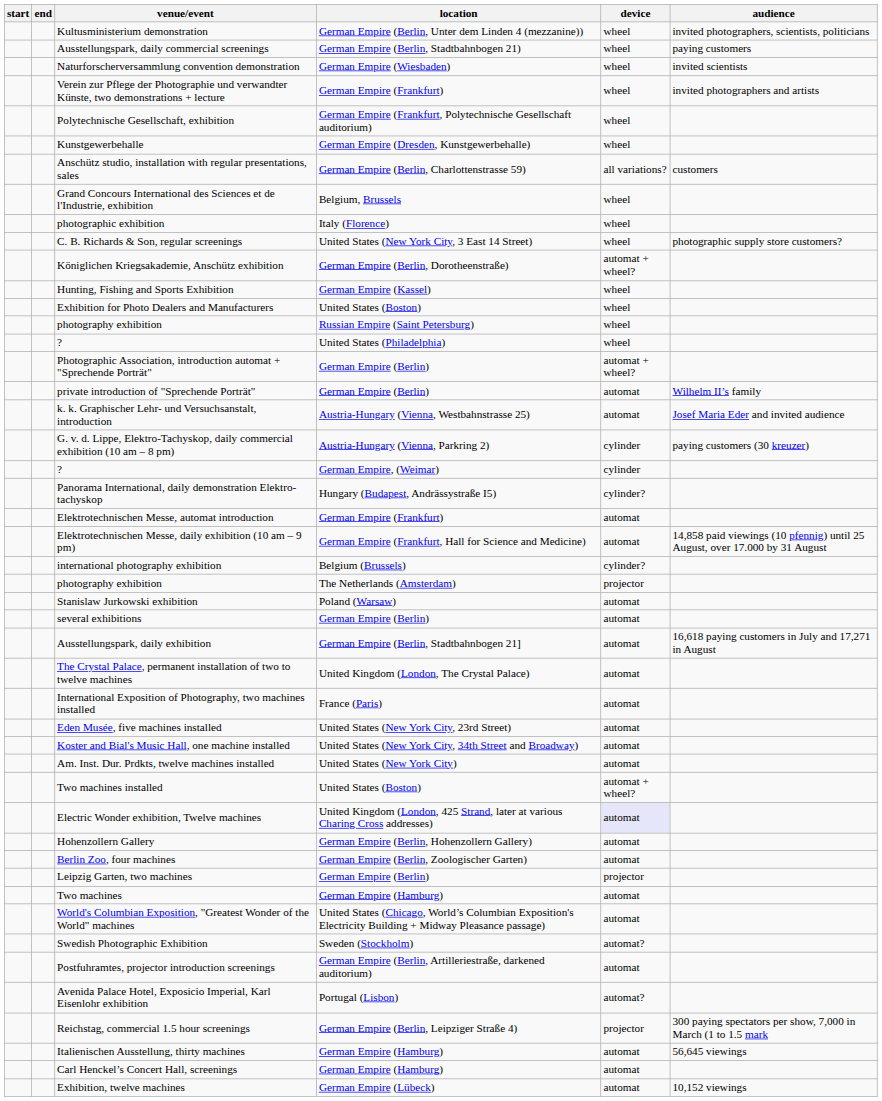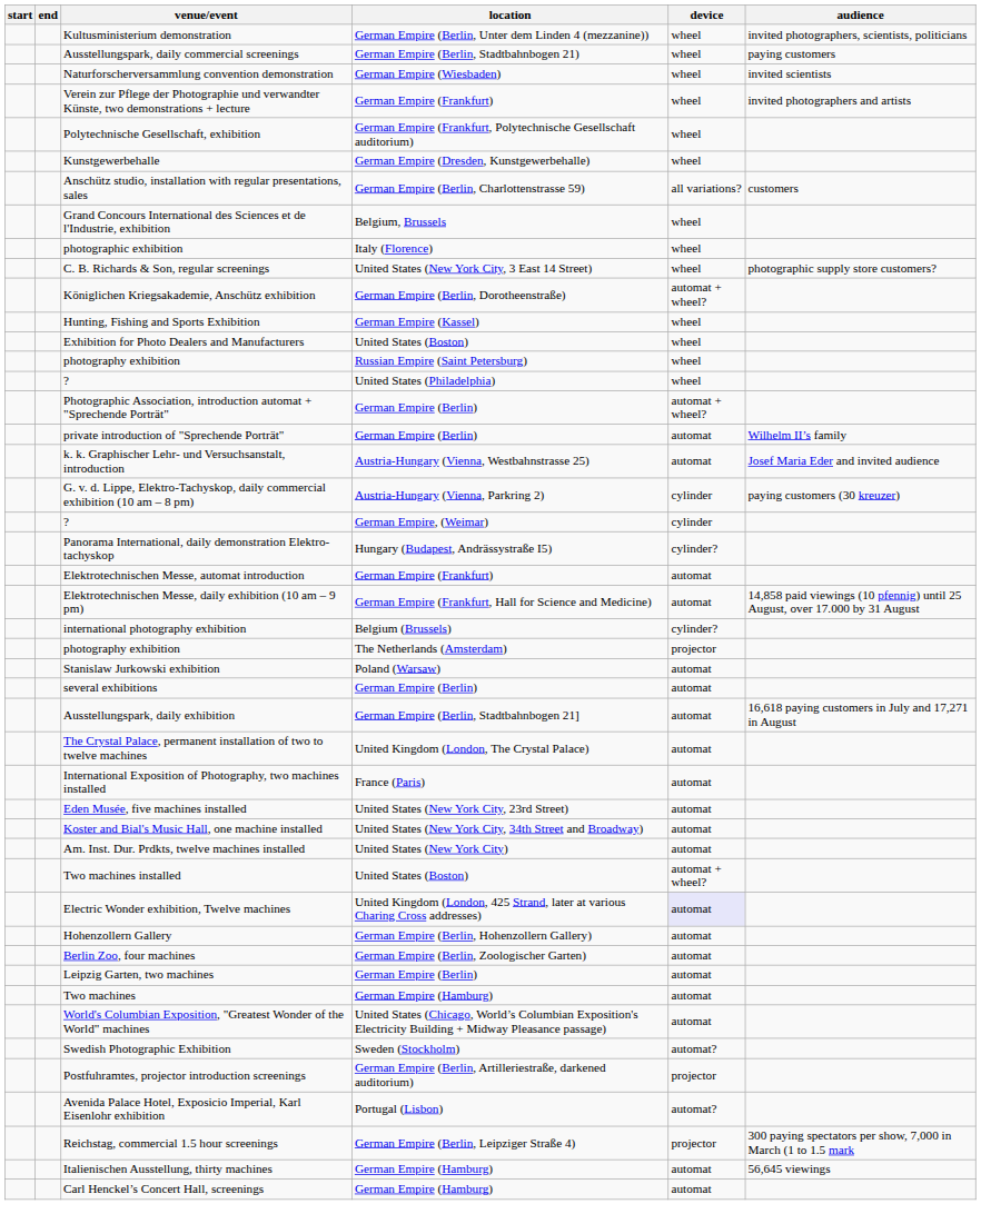 <table class="wikitable sortable">
 <tr>
 <th>start</th>
 <th>end</th>
 <th>venue/event</th>
 <th>location</th>
 <th>device</th>
 <th>audience</th>
 </tr>
 <tr>
 <td></td>
 <td></td>
 <td>Kultusministerium demonstration</td>
 <td><a href='#'>German Empire</a> (<a href='#'>Berlin</a>, Unter dem Linden 4 (mezzanine))</td>
 <td>wheel</td>
 <td>invited photographers, scientists, politicians</td>
 </tr>
 <tr>
 <td></td>
 <td></td>
 <td>Ausstellungspark, daily commercial screenings</td>
 <td><a href='#'>German Empire</a> (<a href='#'>Berlin</a>, Stadtbahnbogen 21)</td>
 <td>wheel</td>
 <td>paying customers</td>
 </tr>
 <tr>
 <td></td>
 <td></td>
 <td>Naturforscherversammlung convention demonstration</td>
 <td><a href='#'>German Empire</a> (<a href='#'>Wiesbaden</a>)</td>
 <td>wheel</td>
 <td>invited scientists</td>
 </tr>
 <tr>
 <td></td>
 <td></td>
 <td>Verein zur Pflege der Photographie und verwandter Künste, two demonstrations + lecture</td>
 <td><a href='#'>German Empire</a> (<a href='#'>Frankfurt</a>)</td>
 <td>wheel</td>
 <td>invited photographers and artists</td>
 </tr>
 <tr>
 <td></td>
 <td></td>
 <td>Polytechnische Gesellschaft, exhibition</td>
 <td><a href='#'>German Empire</a> (<a href='#'>Frankfurt</a>, Polytechnische Gesellschaft auditorium)</td>
 <td>wheel</td>
 <td></td>
 </tr>
 <tr>
 <td></td>
 <td></td>
 <td>Kunstgewerbehalle</td>
 <td><a href='#'>German Empire</a> (<a href='#'>Dresden</a>, Kunstgewerbehalle)</td>
 <td>wheel</td>
 <td></td>
 </tr>
 <tr>
 <td></td>
 <td></td>
 <td>Anschütz studio, installation with regular presentations, sales</td>
 <td><a href='#'>German Empire</a> (<a href='#'>Berlin</a>, Charlottenstrasse 59)</td>
 <td>all variations?</td>
 <td>customers</td>
 </tr>
 <tr>
 <td></td>
 <td></td>
 <td>Grand Concours International des Sciences et de l'Industrie, exhibition</td>
 <td>Belgium, <a href='#'>Brussels</a></td>
 <td>wheel</td>
 <td></td>
 </tr>
 <tr>
 <td></td>
 <td></td>
 <td>photographic exhibition</td>
 <td>Italy (<a href='#'>Florence</a>)</td>
 <td>wheel</td>
 <td></td>
 </tr>
 <tr>
 <td></td>
 <td></td>
 <td>C. B. Richards & Son, regular screenings</td>
 <td>United States (<a href='#'>New York City</a>, 3 East 14 Street)</td>
 <td>wheel</td>
 <td>photographic supply store customers?</td>
 </tr>
 <tr>
 <td></td>
 <td></td>
 <td>Königlichen Kriegsakademie, Anschütz exhibition</td>
 <td><a href='#'>German Empire</a> (<a href='#'>Berlin</a>, Dorotheenstraße)</td>
 <td>automat + wheel?</td>
 <td></td>
 </tr>
 <tr>
 <td></td>
 <td></td>
 <td>Hunting, Fishing and Sports Exhibition</td>
 <td><a href='#'>German Empire</a> (<a href='#'>Kassel</a>)</td>
 <td>wheel</td>
 <td></td>
 </tr>
 <tr>
 <td></td>
 <td></td>
 <td>Exhibition for Photo Dealers and Manufacturers</td>
 <td>United States (<a href='#'>Boston</a>)</td>
 <td>wheel</td>
 <td></td>
 </tr>
 <tr>
 <td></td>
 <td></td>
 <td>photography exhibition</td>
 <td><a href='#'>Russian Empire</a> (<a href='#'>Saint Petersburg</a>)</td>
 <td>wheel</td>
 <td></td>
 </tr>
 <tr>
 <td></td>
 <td></td>
 <td>?</td>
 <td>United States (<a href='#'>Philadelphia</a>)</td>
 <td>wheel</td>
 <td></td>
 </tr>
 <tr>
 <td></td>
 <td></td>
 <td>Photographic Association, introduction automat + "Sprechende Porträt"</td>
 <td><a href='#'>German Empire</a> (<a href='#'>Berlin</a>)</td>
 <td>automat + wheel?</td>
 <td></td>
 </tr>
 <tr>
 <td></td>
 <td></td>
 <td>private introduction of "Sprechende Porträt"</td>
 <td><a href='#'>German Empire</a> (<a href='#'>Berlin</a>)</td>
 <td>automat</td>
 <td><a href='#'>Wilhelm II’s</a> family</td>
 </tr>
 <tr>
 <td></td>
 <td></td>
 <td>k. k. Graphischer Lehr- und Versuchsanstalt, introduction</td>
 <td><a href='#'>Austria-Hungary</a> (<a href='#'>Vienna</a>, Westbahnstrasse 25)</td>
 <td>automat</td>
 <td><a href='#'>Josef Maria Eder</a> and invited audience</td>
 </tr>
 <tr>
 <td></td>
 <td></td>
 <td>G. v. d. Lippe, Elektro-Tachyskop, daily commercial exhibition (10 am – 8 pm)</td>
 <td><a href='#'>Austria-Hungary</a> (<a href='#'>Vienna</a>, Parkring 2)</td>
 <td>cylinder</td>
 <td>paying customers (30 <a href='#'>kreuzer</a>)</td>
 </tr>
 <tr>
 <td></td>
 <td></td>
 <td>?</td>
 <td><a href='#'>German Empire</a>, (<a href='#'>Weimar</a>)</td>
 <td>cylinder</td>
 <td></td>
 </tr>
 <tr>
 <td></td>
 <td></td>
 <td>Panorama International, daily demonstration Elektro-tachyskop</td>
 <td>Hungary (<a href='#'>Budapest</a>, Andrässystraße I5)</td>
 <td>cylinder?</td>
 <td></td>
 </tr>
 <tr>
 <td></td>
 <td></td>
 <td>Elektrotechnischen Messe, automat introduction</td>
 <td><a href='#'>German Empire</a> (<a href='#'>Frankfurt</a>)</td>
 <td>automat</td>
 <td></td>
 </tr>
 <tr>
 <td></td>
 <td></td>
 <td>Elektrotechnischen Messe, daily exhibition (10 am – 9 pm)</td>
 <td><a href='#'>German Empire</a> (<a href='#'>Frankfurt</a>, Hall for Science and Medicine)</td>
 <td>automat</td>
 <td>14,858 paid viewings (10 <a href='#'>pfennig</a>) until 25 August, over 17.000 by 31 August</td>
 </tr>
 <tr>
 <td></td>
 <td></td>
 <td>international photography exhibition</td>
 <td>Belgium (<a href='#'>Brussels</a>)</td>
 <td>cylinder?</td>
 <td></td>
 </tr>
 <tr>
 <td></td>
 <td></td>
 <td>photography exhibition</td>
 <td>The Netherlands (<a href='#'>Amsterdam</a>)</td>
 <td>projector</td>
 <td></td>
 </tr>
 <tr>
 <td></td>
 <td></td>
 <td>Stanislaw Jurkowski exhibition</td>
 <td>Poland (<a href='#'>Warsaw</a>)</td>
 <td>automat</td>
 <td></td>
 </tr>
 <tr>
 <td></td>
 <td></td>
 <td>several exhibitions</td>
 <td><a href='#'>German Empire</a> (<a href='#'>Berlin</a>)</td>
 <td>automat</td>
 <td></td>
 </tr>
 <tr>
 <td></td>
 <td></td>
 <td>Ausstellungspark, daily exhibition</td>
 <td><a href='#'>German Empire</a> (<a href='#'>Berlin</a>, Stadtbahnbogen 21]</td>
 <td>automat</td>
 <td>16,618 paying customers in July and 17,271 in August</td>
 </tr>
 <tr>
 <td></td>
 <td></td>
 <td><a href='#'>The Crystal Palace</a>, permanent installation of two to twelve machines</td>
 <td>United Kingdom (<a href='#'>London</a>, The Crystal Palace)</td>
 <td>automat</td>
 <td></td>
 </tr>
 <tr>
 <td></td>
 <td></td>
 <td>International Exposition of Photography, two machines installed</td>
 <td>France (<a href='#'>Paris</a>)</td>
 <td>automat</td>
 <td></td>
 </tr>
 <tr>
 <td></td>
 <td></td>
 <td><a href='#'>Eden Musée</a>, five machines installed</td>
 <td>United States (<a href='#'>New York City</a>, 23rd Street)</td>
 <td>automat</td>
 <td></td>
 </tr>
 <tr>
 <td></td>
 <td></td>
 <td><a href='#'>Koster and Bial's Music Hall</a>, one machine installed</td>
 <td>United States (<a href='#'>New York City</a>, <a href='#'>34th Street</a> and <a href='#'>Broadway</a>)</td>
 <td>automat</td>
 <td></td>
 </tr>
 <tr>
 <td></td>
 <td></td>
 <td>Am. Inst. Dur. Prdkts, twelve machines installed</td>
 <td>United States (<a href='#'>New York City</a>)</td>
 <td>automat</td>
 <td></td>
 </tr>
 <tr>
 <td></td>
 <td></td>
 <td>Two machines installed</td>
 <td>United States (<a href='#'>Boston</a>)</td>
 <td>automat + wheel?</td>
 <td></td>
 </tr>
 <tr>
 <td></td>
 <td></td>
 <td>Electric Wonder exhibition, Twelve machines</td>
 <td>United Kingdom (<a href='#'>London</a>, 425 <a href='#'>Strand</a>, later at various <a href='#'>Charing Cross</a> addresses)</td>
 <td style="background: lavender;">automat</td>
 <td></td>
 </tr>
 <tr>
 <td></td>
 <td></td>
 <td>Hohenzollern Gallery</td>
 <td><a href='#'>German Empire</a> (<a href='#'>Berlin</a>, Hohenzollern Gallery)</td>
 <td>automat</td>
 <td></td>
 </tr>
 <tr>
 <td></td>
 <td></td>
 <td><a href='#'>Berlin Zoo</a>, four machines</td>
 <td><a href='#'>German Empire</a> (<a href='#'>Berlin</a>, Zoologischer Garten)</td>
 <td>automat</td>
 <td></td>
 </tr>
 <tr>
 <td></td>
 <td></td>
 <td>Leipzig Garten, two machines</td>
 <td><a href='#'>German Empire</a> (<a href='#'>Berlin</a>)</td>
-<td>projector</td>
+<td>automat</td>
 <td></td>
 </tr>
 <tr>
 <td></td>
 <td></td>
 <td>Two machines</td>
 <td><a href='#'>German Empire</a> (<a href='#'>Hamburg</a>)</td>
 <td>automat</td>
 <td></td>
 </tr>
 <tr>
 <td></td>
 <td {{nowrap></td>
 <td><a href='#'>World's Columbian Exposition</a>, "Greatest Wonder of the World" machines</td>
 <td>United States (<a href='#'>Chicago</a>, World’s Columbian Exposition's Electricity Building + Midway Pleasance passage)</td>
 <td>automat</td>
 <td></td>
 </tr>
 <tr>
 <td></td>
 <td></td>
 <td>Swedish Photographic Exhibition</td>
 <td>Sweden (<a href='#'>Stockholm</a>)</td>
 <td>automat?</td>
 <td></td>
 </tr>
 <tr>
 <td></td>
 <td></td>
 <td>Postfuhramtes, projector introduction screenings</td>
 <td><a href='#'>German Empire</a> (<a href='#'>Berlin</a>, Artilleriestraße, darkened auditorium)</td>
-<td>automat</td>
+<td>projector</td>
 <td></td>
 </tr>
 <tr>
 <td {{nowrap></td>
 <td></td>
 <td>Avenida Palace Hotel, Exposicio Imperial, Karl Eisenlohr exhibition</td>
 <td>Portugal (<a href='#'>Lisbon</a>)</td>
 <td>automat?</td>
 <td></td>
 </tr>
 <tr>
 <td></td>
 <td></td>
 <td>Reichstag, commercial 1.5 hour screenings</td>
 <td><a href='#'>German Empire</a> (<a href='#'>Berlin</a>, Leipziger Straße 4)</td>
 <td>projector</td>
 <td>300 paying spectators per show, 7,000 in March (1 to 1.5 <a href='#'>mark</a></td>
 </tr>
 <tr>
 <td></td>
 <td></td>
 <td>Italienischen Ausstellung, thirty machines</td>
 <td><a href='#'>German Empire</a> (<a href='#'>Hamburg</a>)</td>
 <td>automat</td>
 <td>56,645 viewings</td>
 </tr>
 <tr>
 <td></td>
 <td></td>
 <td>Carl Henckel’s Concert Hall, screenings</td>
 <td><a href='#'>German Empire</a> (<a href='#'>Hamburg</a>)</td>
 <td>automat</td>
 <td></td>
 </tr>
-<tr>
-<td></td>
-<td></td>
-<td>Exhibition, twelve machines</td>
-<td><a href='#'>German Empire</a> (<a href='#'>Lübeck</a>)</td>
-<td>automat</td>
-<td>10,152 viewings</td>
-</tr>
 </table>
